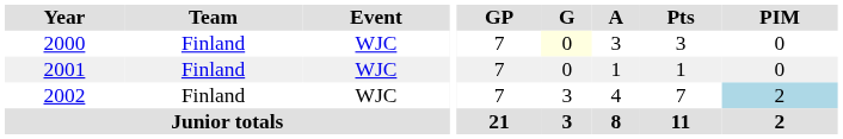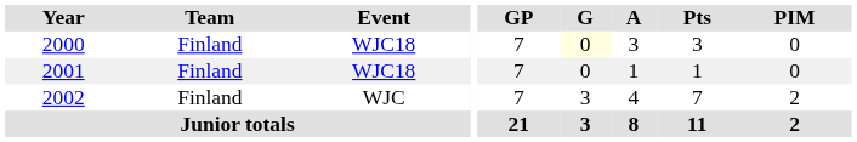 <table border="0" cellpadding="1" cellspacing="0" ID="Table3" style="text-align:center; width:40em">
 <tr bgcolor="#e0e0e0">
 <th>Year</th>
 <th>Team</th>
 <th>Event</th>
 <th rowspan="99" bgcolor="#ffffff"></th>
 <th>GP</th>
 <th>G</th>
 <th>A</th>
 <th>Pts</th>
 <th>PIM</th>
 </tr>
 <tr>
 <td><a href='#'>2000</a></td>
 <td><a href='#'>Finland</a></td>
-<td><a href='#'>WJC</a></td>
+<td><a href='#'>WJC18</a></td>
 <td>7</td>
 <td style="background: lightyellow;">0</td>
 <td>3</td>
 <td>3</td>
 <td>0</td>
 </tr>
 <tr bgcolor="#f0f0f0">
 <td><a href='#'>2001</a></td>
 <td><a href='#'>Finland</a></td>
-<td><a href='#'>WJC</a></td>
+<td><a href='#'>WJC18</a></td>
 <td>7</td>
 <td>0</td>
 <td>1</td>
 <td>1</td>
 <td>0</td>
 </tr>
 <tr>
 <td><a href='#'>2002</a></td>
 <td>Finland</td>
 <td>WJC</td>
 <td>7</td>
 <td>3</td>
 <td>4</td>
 <td>7</td>
-<td style="background: lightblue;">2</td>
+<td>2</td>
 </tr>
 <tr bgcolor="#e0e0e0">
 <th colspan="3">Junior totals</th>
 <th>21</th>
 <th>3</th>
 <th>8</th>
 <th>11</th>
 <th>2</th>
 </tr>
 </table>
